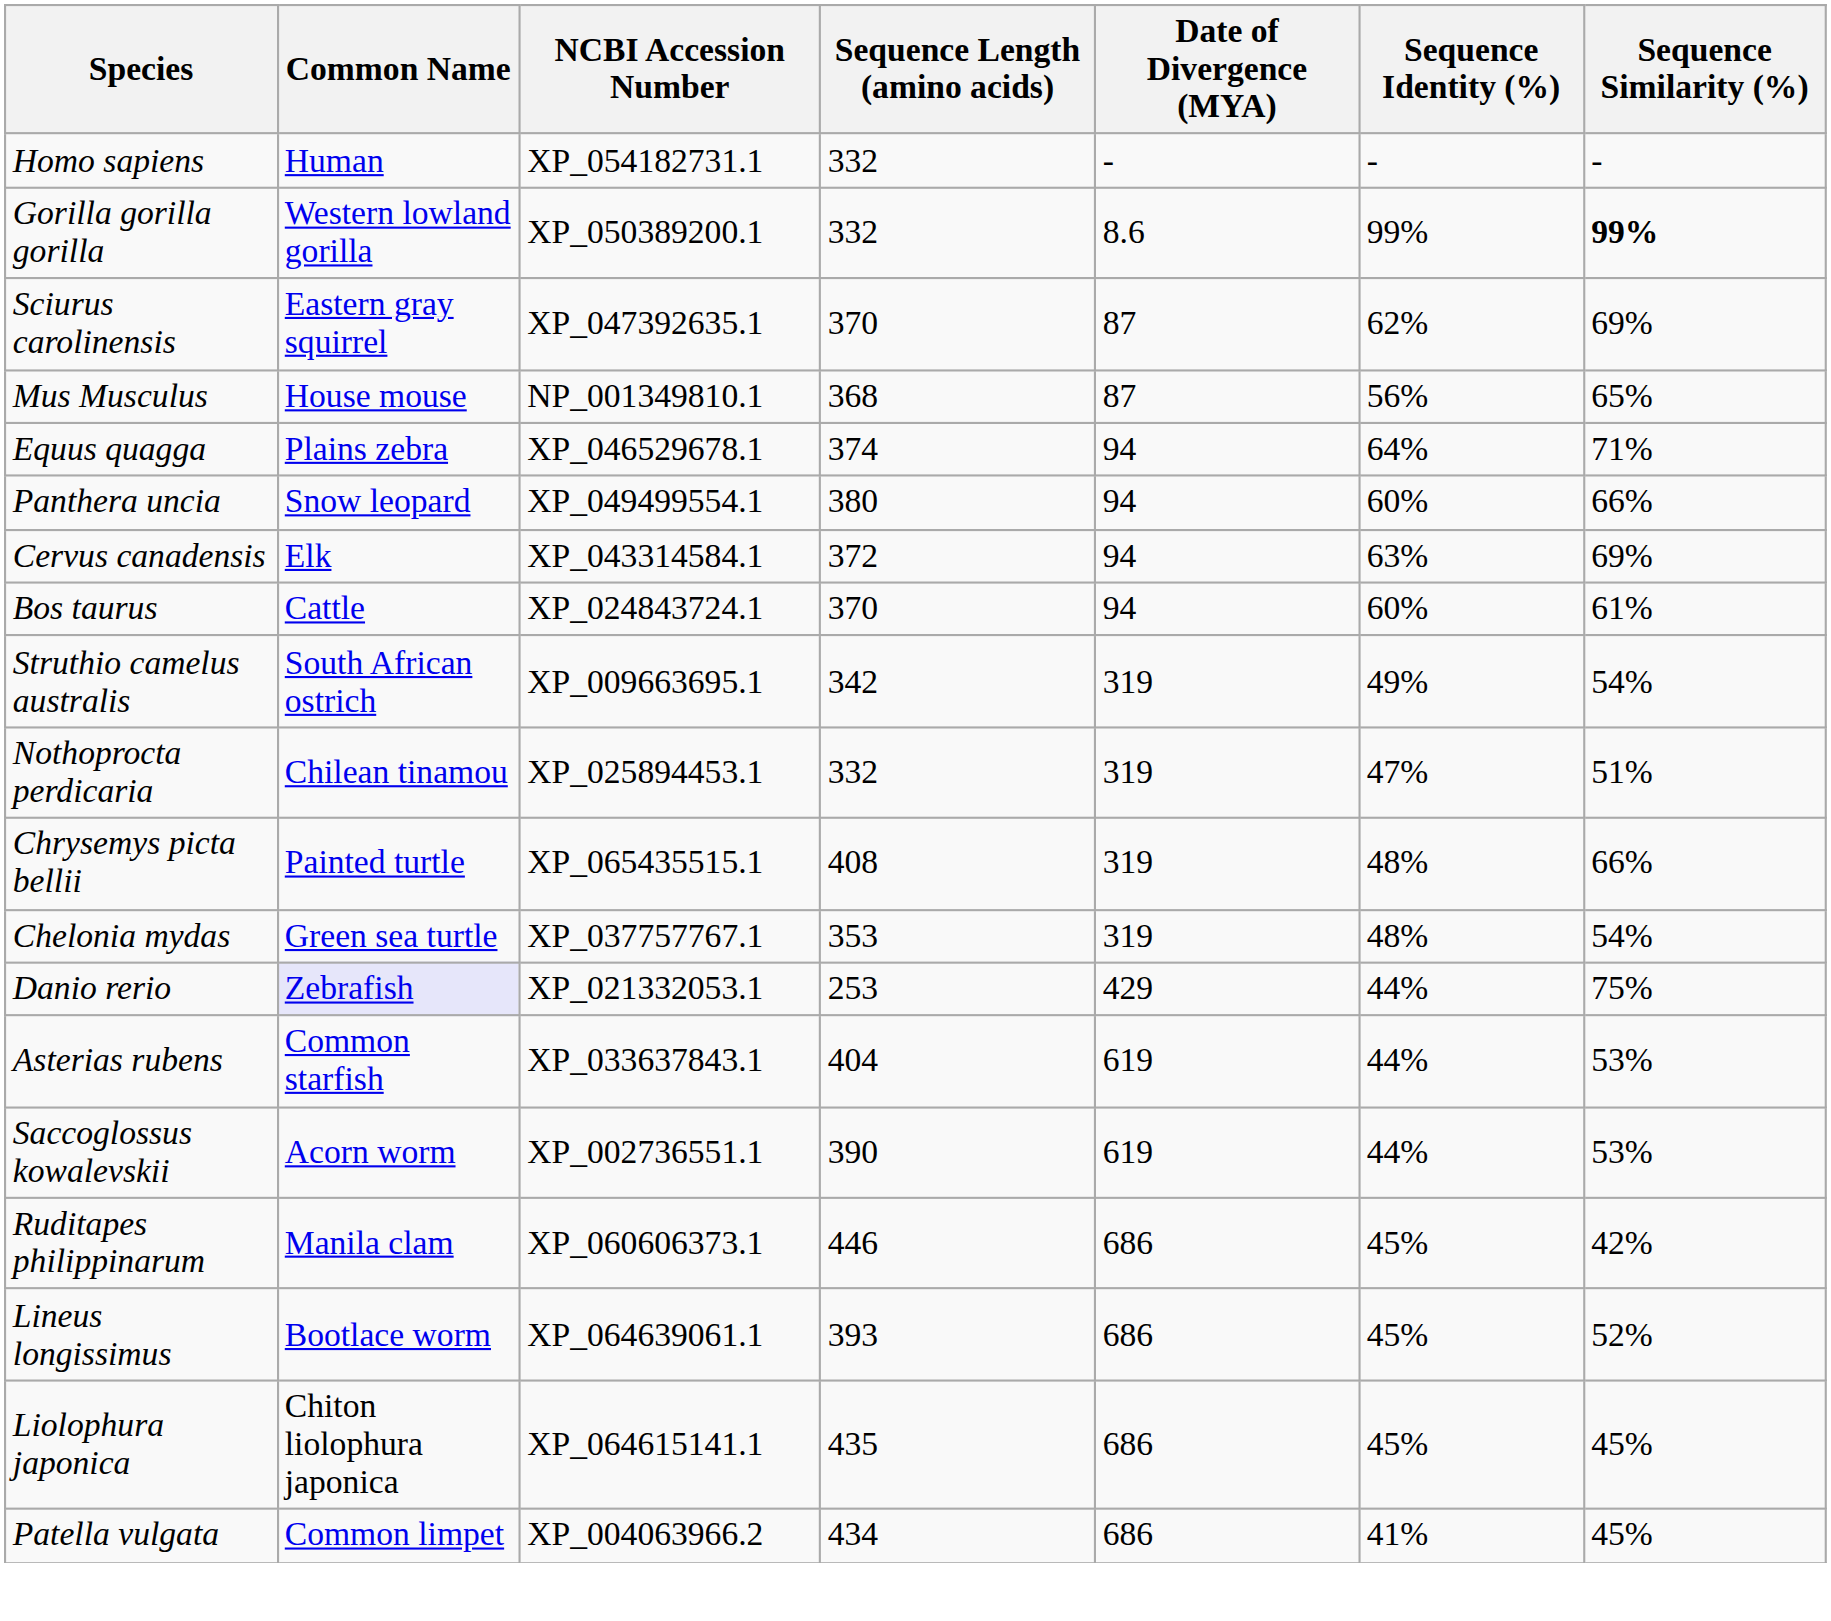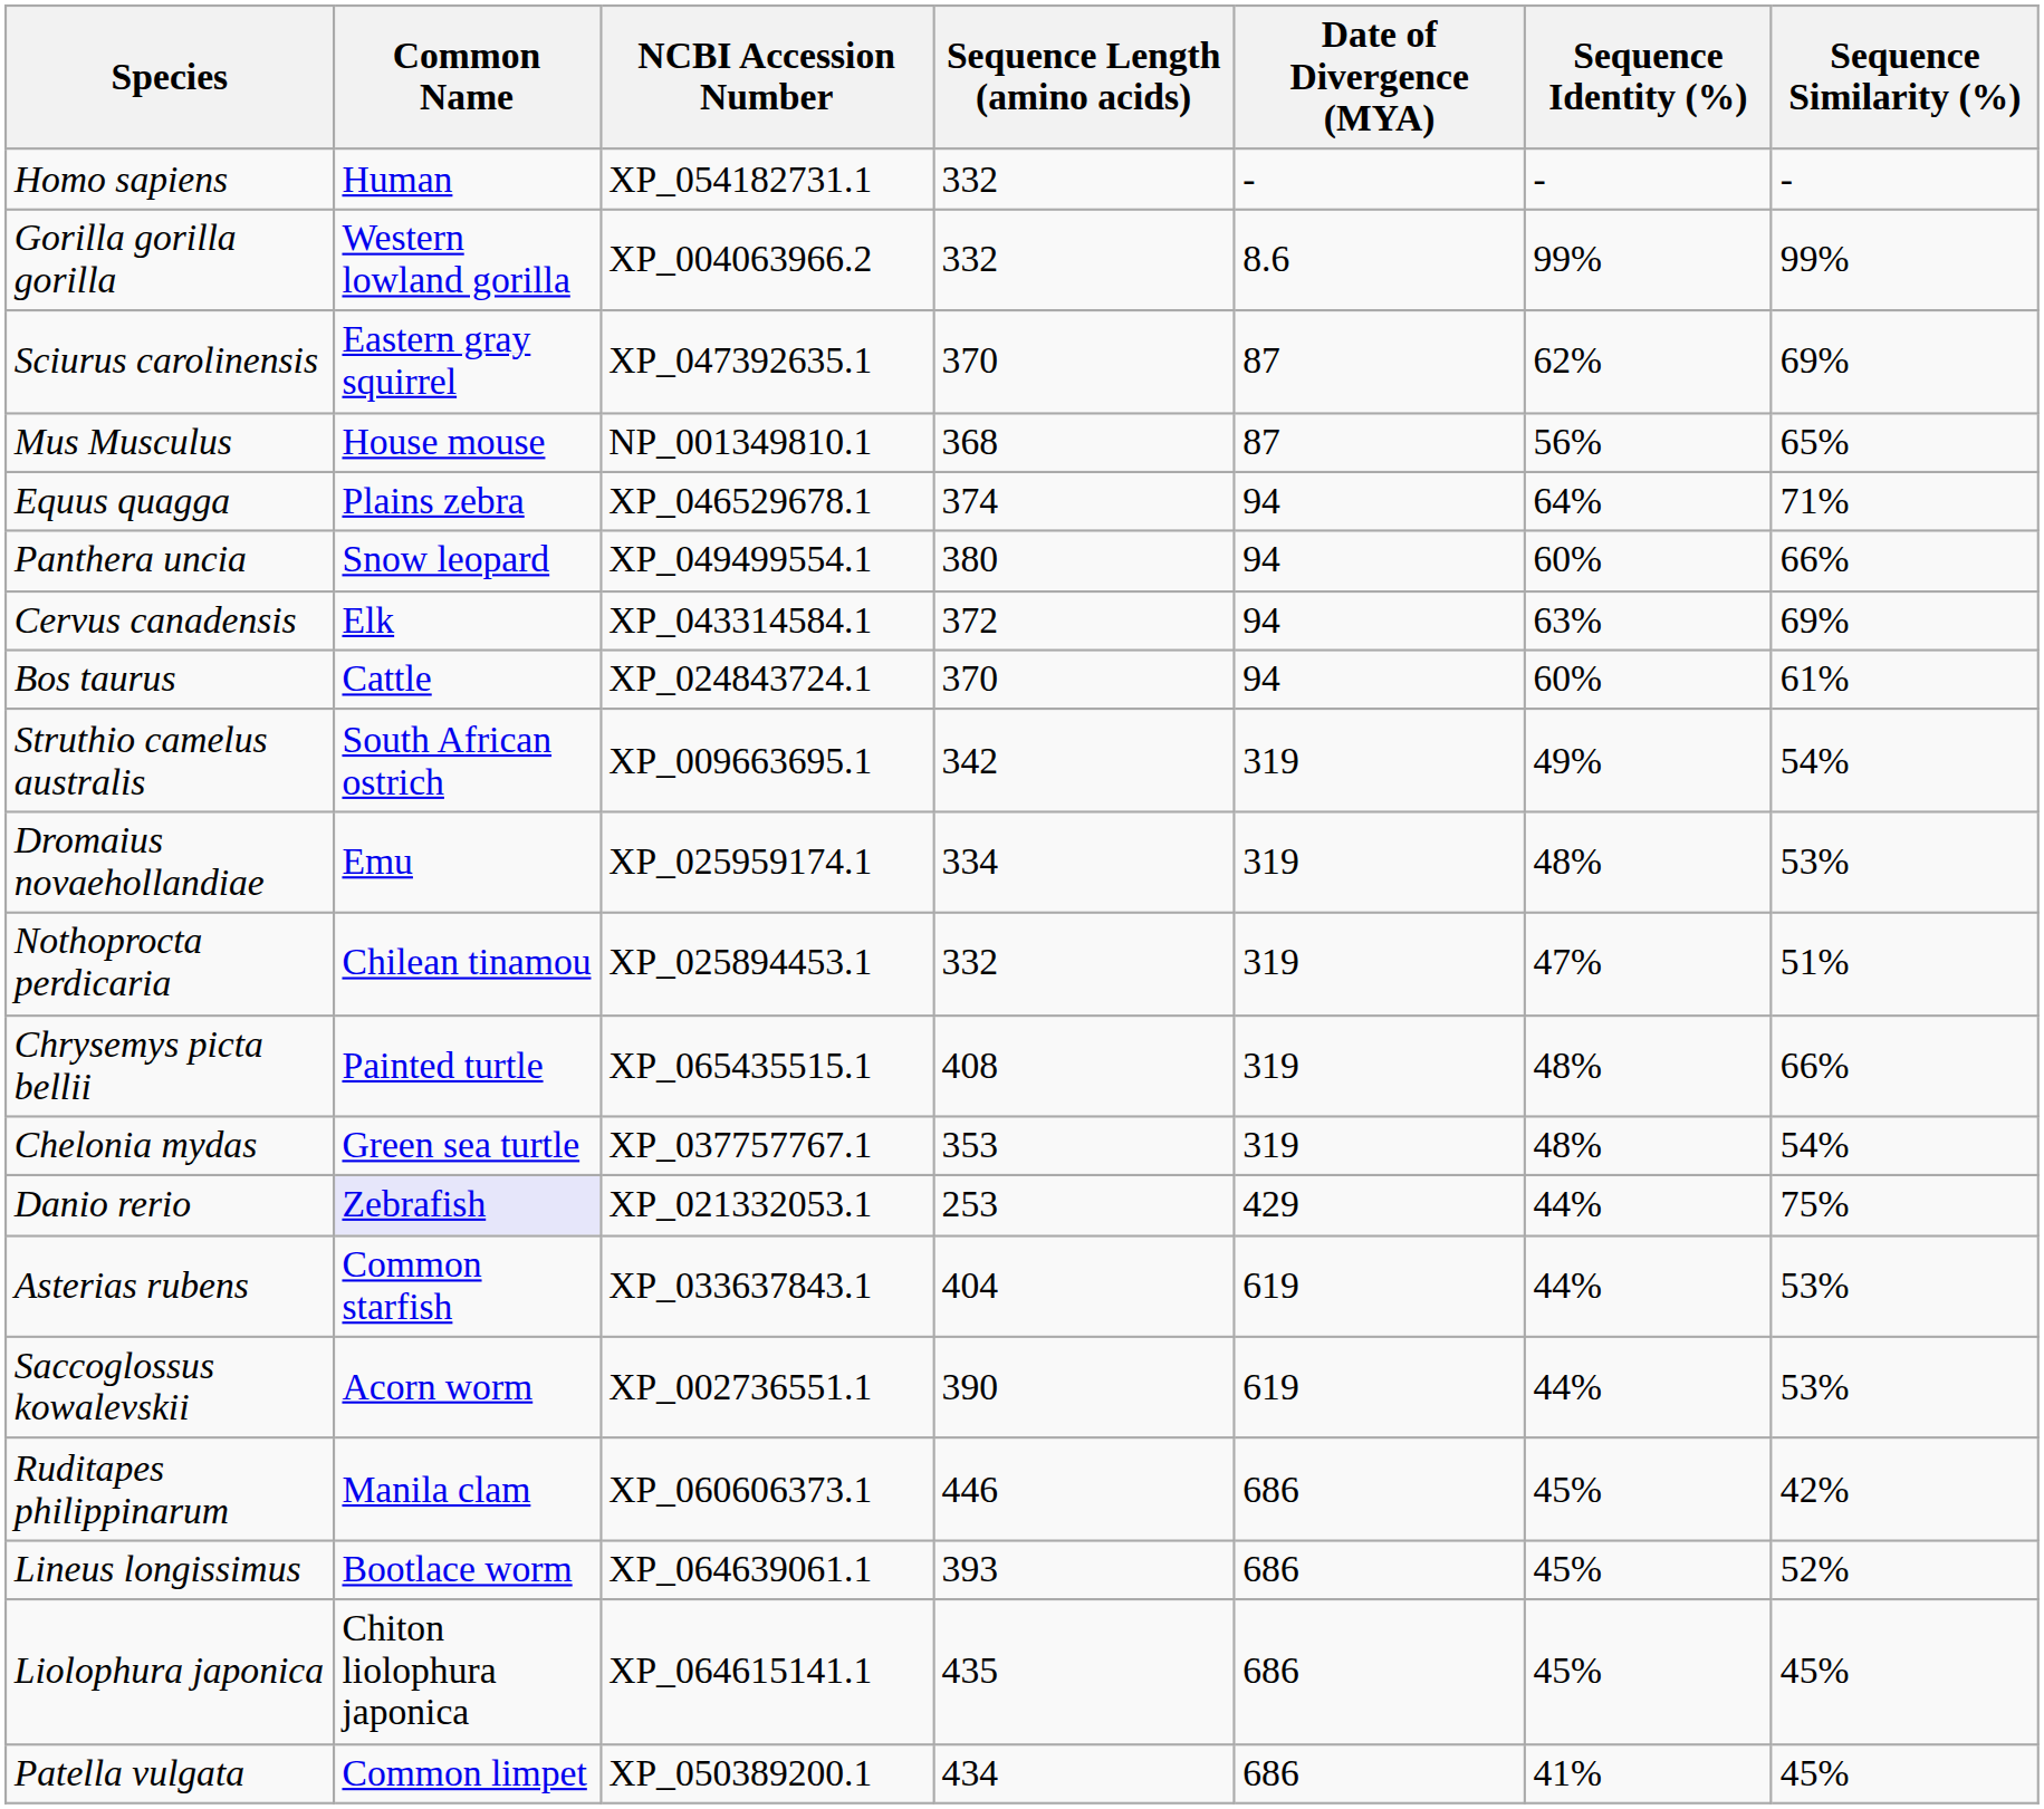 <table class="wikitable">
 <tr>
 <th>Species</th>
 <th>Common Name</th>
 <th>NCBI Accession Number</th>
 <th>Sequence Length (amino acids)</th>
 <th>Date of Divergence (MYA)</th>
 <th>Sequence Identity (%)</th>
 <th>Sequence Similarity (%)</th>
 </tr>
 <tr>
 <td><em>Homo sapiens</em></td>
 <td><a href='#'>Human</a></td>
 <td>XP_054182731.1</td>
 <td>332</td>
 <td>-</td>
 <td>-</td>
 <td>-</td>
 </tr>
 <tr>
 <td><em>Gorilla gorilla gorilla</em></td>
 <td><a href='#'>Western lowland gorilla</a></td>
-<td>XP_050389200.1</td>
+<td>XP_004063966.2</td>
 <td>332</td>
 <td>8.6</td>
 <td>99%</td>
-<td><strong>99%</strong></td>
+<td>99%</td>
 </tr>
 <tr>
 <td><em>Sciurus carolinensis</em></td>
 <td><a href='#'>Eastern gray squirrel</a></td>
 <td>XP_047392635.1</td>
 <td>370</td>
 <td>87</td>
 <td>62%</td>
 <td>69%</td>
 </tr>
 <tr>
 <td><em>Mus Musculus</em></td>
 <td><a href='#'>House mouse</a></td>
 <td>NP_001349810.1</td>
 <td>368</td>
 <td>87</td>
 <td>56%</td>
 <td>65%</td>
 </tr>
 <tr>
 <td><em>Equus quagga</em></td>
 <td><a href='#'>Plains zebra</a></td>
 <td>XP_046529678.1</td>
 <td>374</td>
 <td>94</td>
 <td>64%</td>
 <td>71%</td>
 </tr>
 <tr>
 <td><em>Panthera uncia</em></td>
 <td><a href='#'>Snow leopard</a></td>
 <td>XP_049499554.1</td>
 <td>380</td>
 <td>94</td>
 <td>60%</td>
 <td>66%</td>
 </tr>
 <tr>
 <td><em>Cervus canadensis</em></td>
 <td><a href='#'>Elk</a></td>
 <td>XP_043314584.1</td>
 <td>372</td>
 <td>94</td>
 <td>63%</td>
 <td>69%</td>
 </tr>
 <tr>
 <td><em>Bos taurus</em></td>
 <td><a href='#'>Cattle</a></td>
 <td>XP_024843724.1</td>
 <td>370</td>
 <td>94</td>
 <td>60%</td>
 <td>61%</td>
 </tr>
 <tr>
 <td><em>Struthio camelus australis</em></td>
 <td><a href='#'>South African ostrich</a></td>
 <td>XP_009663695.1</td>
 <td>342</td>
 <td>319</td>
 <td>49%</td>
 <td>54%</td>
+</tr>
+<tr>
+<td><em>Dromaius novaehollandiae</em></td>
+<td><a href='#'>Emu</a></td>
+<td>XP_025959174.1</td>
+<td>334</td>
+<td>319</td>
+<td>48%</td>
+<td>53%</td>
 </tr>
 <tr>
 <td><em>Nothoprocta perdicaria</em></td>
 <td><a href='#'>Chilean tinamou</a></td>
 <td>XP_025894453.1</td>
 <td>332</td>
 <td>319</td>
 <td>47%</td>
 <td>51%</td>
 </tr>
 <tr>
 <td><em>Chrysemys picta bellii</em></td>
 <td><a href='#'>Painted turtle</a></td>
 <td>XP_065435515.1</td>
 <td>408</td>
 <td>319</td>
 <td>48%</td>
 <td>66%</td>
 </tr>
 <tr>
 <td><em>Chelonia mydas</em></td>
 <td><a href='#'>Green sea turtle</a></td>
 <td>XP_037757767.1</td>
 <td>353</td>
 <td>319</td>
 <td>48%</td>
 <td>54%</td>
 </tr>
 <tr>
 <td><em>Danio rerio</em></td>
 <td style="background: lavender;"><a href='#'>Zebrafish</a></td>
 <td>XP_021332053.1</td>
 <td>253</td>
 <td>429</td>
 <td>44%</td>
 <td>75%</td>
 </tr>
 <tr>
 <td><em>Asterias rubens</em></td>
 <td><a href='#'>Common starfish</a></td>
 <td>XP_033637843.1</td>
 <td>404</td>
 <td>619</td>
 <td>44%</td>
 <td>53%</td>
 </tr>
 <tr>
 <td><em>Saccoglossus kowalevskii</em></td>
 <td><a href='#'>Acorn worm</a></td>
 <td>XP_002736551.1</td>
 <td>390</td>
 <td>619</td>
 <td>44%</td>
 <td>53%</td>
 </tr>
 <tr>
 <td><em>Ruditapes philippinarum</em></td>
 <td><a href='#'>Manila clam</a></td>
 <td>XP_060606373.1</td>
 <td>446</td>
 <td>686</td>
 <td>45%</td>
 <td>42%</td>
 </tr>
 <tr>
 <td><em>Lineus longissimus</em></td>
 <td><a href='#'>Bootlace worm</a></td>
 <td>XP_064639061.1</td>
 <td>393</td>
 <td>686</td>
 <td>45%</td>
 <td>52%</td>
 </tr>
 <tr>
 <td><em>Liolophura japonica</em></td>
 <td>Chiton liolophura japonica</td>
 <td>XP_064615141.1</td>
 <td>435</td>
 <td>686</td>
 <td>45%</td>
 <td>45%</td>
 </tr>
 <tr>
 <td><em>Patella vulgata</em></td>
 <td><a href='#'>Common limpet</a></td>
-<td>XP_004063966.2</td>
+<td>XP_050389200.1</td>
 <td>434</td>
 <td>686</td>
 <td>41%</td>
 <td>45%</td>
 </tr>
 </table>
